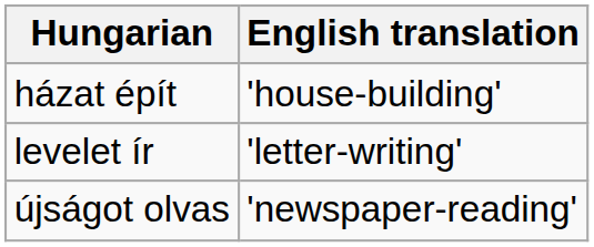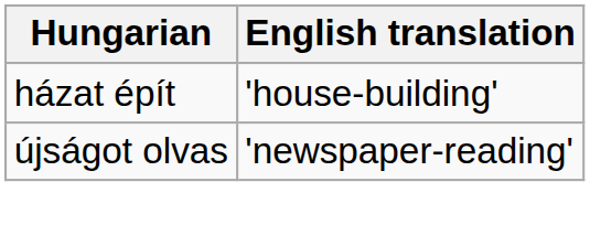 <table class="wikitable">
 <tr>
 <th>Hungarian</th>
 <th>English translation</th>
 </tr>
 <tr>
 <td>házat épít</td>
 <td>'house-building'</td>
 </tr>
 <tr>
-<td>levelet ír</td>
-<td>'letter-writing'</td>
-</tr>
-<tr>
 <td>újságot olvas</td>
 <td>'newspaper-reading'</td>
 </tr>
 </table>
